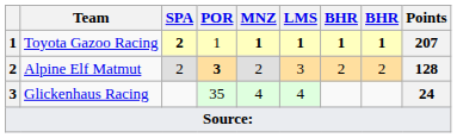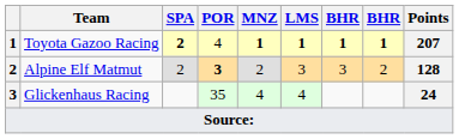 <table class="wikitable" style="font-size:85%; text-align:center;">
 <tr>
 <th></th>
 <th>Team</th>
 <th><a href='#'>SPA</a><br></th>
 <th><a href='#'>POR</a><br></th>
 <th><a href='#'>MNZ</a><br></th>
 <th><a href='#'>LMS</a><br></th>
 <th><a href='#'>BHR</a><br></th>
 <th><a href='#'>BHR</a><br></th>
 <th>Points</th>
 </tr>
 <tr>
 <th>1</th>
 <td align=left> <a href='#'>Toyota Gazoo Racing</a></td>
 <td style="background:#ffffbf;"><strong>2</strong></td>
-<td style="background:#ffffbf;">1</td>
+<td style="background:#ffffbf;">4</td>
 <td style="background:#ffffbf;"><strong>1</strong></td>
 <td style="background:#ffffbf;"><strong>1</strong></td>
 <td style="background:#ffffbf;"><strong>1</strong></td>
 <td style="background:#ffffbf;"><strong>1</strong></td>
 <th>207</th>
 </tr>
 <tr>
 <th>2</th>
 <td align=left> <a href='#'>Alpine Elf Matmut</a></td>
 <td style="background:#dfdfdf;">2</td>
 <td style="background:#ffdf9f;"><strong>3</strong></td>
 <td style="background:#dfdfdf;">2</td>
 <td style="background:#ffdf9f;">3</td>
-<td style="background:#ffdf9f;">2</td>
+<td style="background:#ffdf9f;">3</td>
 <td style="background:#ffdf9f;">2</td>
 <th>128</th>
 </tr>
 <tr>
 <th>3</th>
 <td align=left> <a href='#'>Glickenhaus Racing</a></td>
 <td></td>
 <td style="background:#dfffdf;">35</td>
 <td style="background:#dfffdf;">4</td>
 <td style="background:#dfffdf;">4</td>
 <td></td>
 <td></td>
 <th>24</th>
 </tr>
 <tr class="sortbottom">
 <td colspan="10" style="background-color:#EAECF0;text-align:center"><strong>Source:</strong></td>
 </tr>
 </table>
